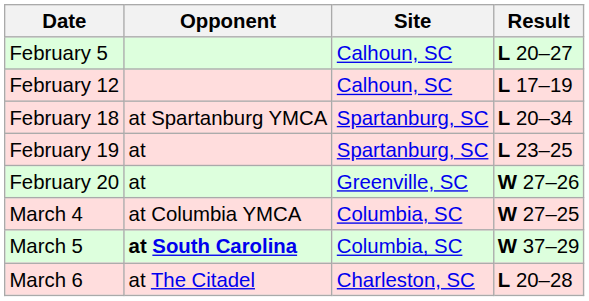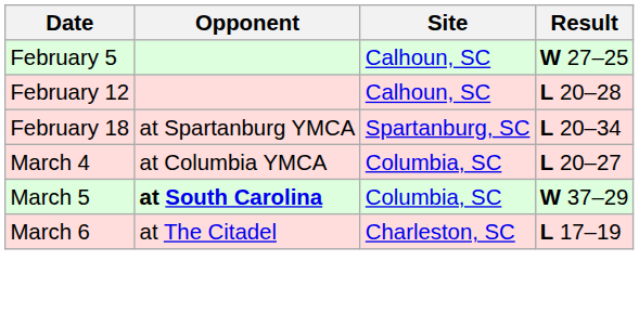 <table class="wikitable" style="font-size:95%;">
 <tr>
 <th>Date</th>
 <th>Opponent</th>
 <th>Site</th>
 <th>Result</th>
 </tr>
 <tr style="background: #ddffdd;">
 <td>February 5</td>
 <td></td>
 <td><a href='#'>Calhoun, SC</a></td>
-<td><strong>L</strong> 20–27</td>
+<td><strong>W</strong> 27–25</td>
 </tr>
 <tr style="background: #ffdddd;">
 <td>February 12</td>
 <td></td>
 <td><a href='#'>Calhoun, SC</a></td>
-<td><strong>L</strong> 17–19</td>
+<td><strong>L</strong> 20–28</td>
 </tr>
 <tr style="background: #ffdddd;">
 <td>February 18</td>
 <td>at Spartanburg YMCA</td>
 <td><a href='#'>Spartanburg, SC</a></td>
 <td><strong>L</strong> 20–34</td>
 </tr>
 <tr style="background: #ffdddd;">
-<td>February 19</td>
-<td>at </td>
-<td><a href='#'>Spartanburg, SC</a></td>
-<td><strong>L</strong> 23–25</td>
-</tr>
-<tr style="background: #ddffdd;">
-<td>February 20</td>
-<td>at </td>
-<td><a href='#'>Greenville, SC</a></td>
-<td><strong>W</strong> 27–26</td>
-</tr>
-<tr style="background: #ffdddd;">
 <td>March 4</td>
 <td>at Columbia YMCA</td>
 <td><a href='#'>Columbia, SC</a></td>
-<td><strong>W</strong> 27–25</td>
+<td><strong>L</strong> 20–27</td>
 </tr>
 <tr style="background: #ddffdd;">
 <td>March 5</td>
 <td><strong>at <a href='#'>South Carolina</a></strong></td>
 <td><a href='#'>Columbia, SC</a></td>
 <td><strong>W</strong> 37–29</td>
 </tr>
 <tr style="background: #ffdddd;">
 <td>March 6</td>
 <td>at <a href='#'>The Citadel</a></td>
 <td><a href='#'>Charleston, SC</a></td>
-<td><strong>L</strong> 20–28</td>
+<td><strong>L</strong> 17–19</td>
 </tr>
 </table>
